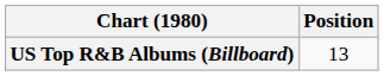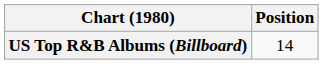 <table class="wikitable plainrowheaders" style="text-align:center">
 <tr>
 <th scope="col">Chart (1980)</th>
 <th scope="col">Position</th>
 </tr>
 <tr>
 <th scope="row">US Top R&B Albums (<em>Billboard</em>)</th>
-<td>13</td>
+<td>14</td>
 </tr>
 </table>
